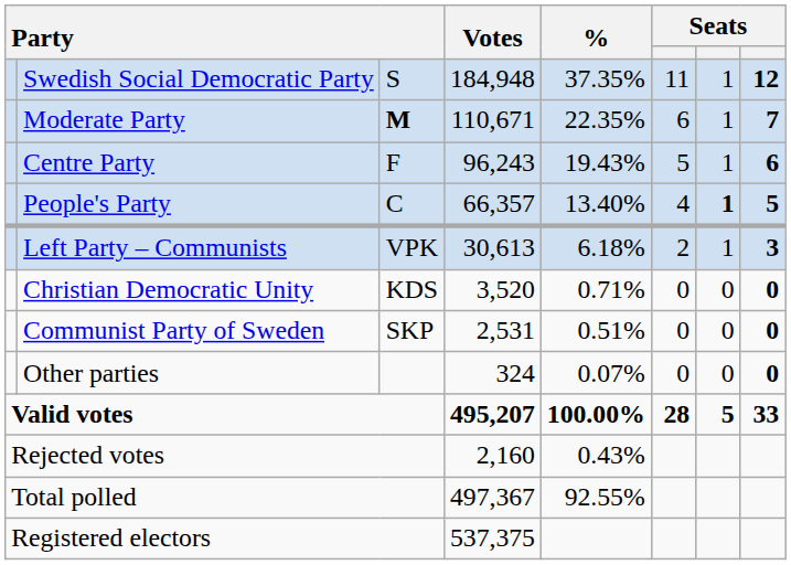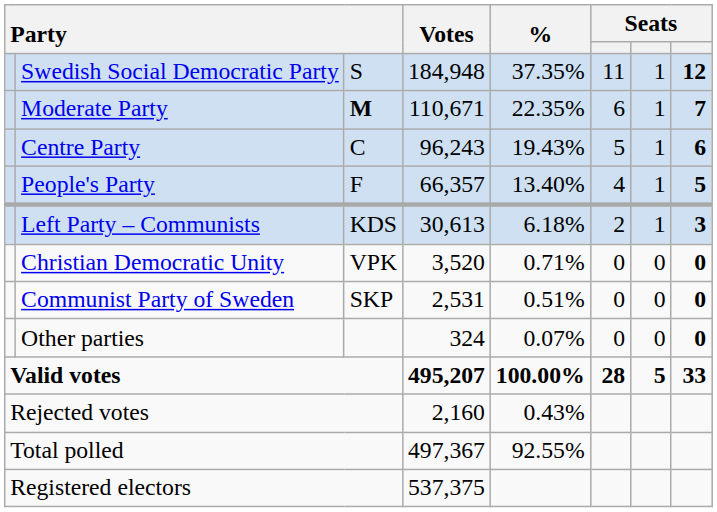 <table class="wikitable" border="1" style="text-align:right;">
 <tr>
 <th style="text-align:left;" valign=bottom rowspan=2 colspan=3>Party</th>
 <th align=center valign=bottom rowspan=2 width="50">Votes</th>
 <th align=center valign=bottom rowspan=2 width="50">%</th>
 <th colspan=3>Seats</th>
 </tr>
 <tr>
 <th align=center valign=bottom width="20"><small></small></th>
 <th align=center valign=bottom width="20"><small><a href='#'></a></small></th>
 <th align=center valign=bottom width="20"><small></small></th>
 </tr>
 <tr style="background:#CEE0F2;">
 <td></td>
 <td align=left style="white-space: nowrap;"><a href='#'>Swedish Social Democratic Party</a></td>
 <td align=left>S</td>
 <td>184,948</td>
 <td>37.35%</td>
 <td>11</td>
 <td>1</td>
 <td><strong>12</strong></td>
 </tr>
 <tr style="background:#CEE0F2;">
 <td></td>
 <td align=left><a href='#'>Moderate Party</a></td>
 <td align=left><strong>M</strong></td>
 <td>110,671</td>
 <td>22.35%</td>
 <td>6</td>
 <td>1</td>
 <td><strong>7</strong></td>
 </tr>
 <tr style="background:#CEE0F2;">
 <td></td>
 <td align=left><a href='#'>Centre Party</a></td>
-<td align=left>F</td>
+<td align=left>C</td>
 <td>96,243</td>
 <td>19.43%</td>
 <td>5</td>
 <td>1</td>
 <td><strong>6</strong></td>
 </tr>
 <tr style="background:#CEE0F2;">
 <td></td>
 <td align=left><a href='#'>People's Party</a></td>
-<td align=left>C</td>
+<td align=left>F</td>
 <td>66,357</td>
 <td>13.40%</td>
 <td>4</td>
-<td><strong>1</strong></td>
+<td>1</td>
 <td><strong>5</strong></td>
 </tr>
 <tr style="background:#CEE0F2; border-top:3px solid darkgray;">
 <td></td>
 <td align=left><a href='#'>Left Party – Communists</a></td>
-<td align=left>VPK</td>
+<td align=left>KDS</td>
 <td>30,613</td>
 <td>6.18%</td>
 <td>2</td>
 <td>1</td>
 <td><strong>3</strong></td>
 </tr>
 <tr>
 <td></td>
 <td align=left><a href='#'>Christian Democratic Unity</a></td>
-<td align=left>KDS</td>
+<td align=left>VPK</td>
 <td>3,520</td>
 <td>0.71%</td>
 <td>0</td>
 <td>0</td>
 <td><strong>0</strong></td>
 </tr>
 <tr>
 <td></td>
 <td align=left><a href='#'>Communist Party of Sweden</a></td>
 <td align=left>SKP</td>
 <td>2,531</td>
 <td>0.51%</td>
 <td>0</td>
 <td>0</td>
 <td><strong>0</strong></td>
 </tr>
 <tr>
 <td></td>
 <td align=left>Other parties</td>
 <td></td>
 <td>324</td>
 <td>0.07%</td>
 <td>0</td>
 <td>0</td>
 <td><strong>0</strong></td>
 </tr>
 <tr style="font-weight:bold">
 <td align=left colspan=3>Valid votes</td>
 <td>495,207</td>
 <td>100.00%</td>
 <td>28</td>
 <td>5</td>
 <td>33</td>
 </tr>
 <tr>
 <td align=left colspan=3>Rejected votes</td>
 <td>2,160</td>
 <td>0.43%</td>
 <td></td>
 <td></td>
 <td></td>
 </tr>
 <tr>
 <td align=left colspan=3>Total polled</td>
 <td>497,367</td>
 <td>92.55%</td>
 <td></td>
 <td></td>
 <td></td>
 </tr>
 <tr>
 <td align=left colspan=3>Registered electors</td>
 <td>537,375</td>
 <td></td>
 <td></td>
 <td></td>
 <td></td>
 </tr>
 </table>
